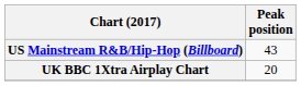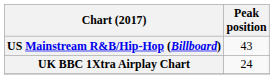 <table class="wikitable sortable plainrowheaders" style="text-align:center;">
 <tr>
 <th scope="col">Chart (2017)</th>
 <th scope="col">Peak<br>position</th>
 </tr>
 <tr>
 <th scope="row">US <a href='#'>Mainstream R&B/Hip-Hop</a> (<em><a href='#'>Billboard</a></em>)</th>
 <td>43</td>
 </tr>
 <tr>
 <th scope="row">UK BBC 1Xtra Airplay Chart</th>
-<td>20</td>
+<td>24</td>
 </tr>
 <tr>
 </tr>
 </table>
